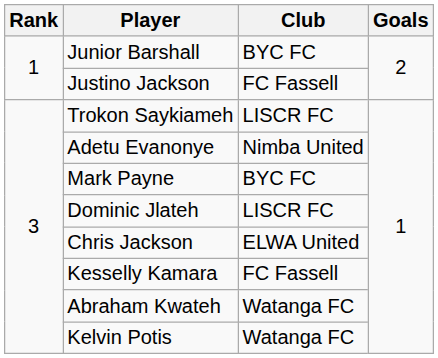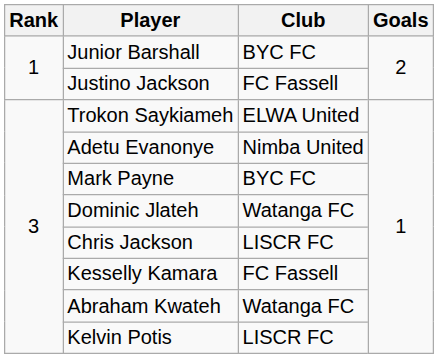 <table class="wikitable" style="text-align:center">
 <tr>
 <th>Rank</th>
 <th>Player</th>
 <th>Club</th>
 <th>Goals</th>
 </tr>
 <tr>
 <td rowspan="2">1</td>
 <td align="left"> Junior Barshall</td>
 <td align="left">BYC FC</td>
 <td rowspan="2">2</td>
 </tr>
 <tr>
 <td align="left"> Justino Jackson</td>
 <td align="left">FC Fassell</td>
 </tr>
 <tr>
 <td rowspan="8">3</td>
 <td align="left"> Trokon Saykiameh</td>
-<td align="left">LISCR FC</td>
+<td align="left">ELWA United</td>
 <td rowspan="8">1</td>
 </tr>
 <tr>
 <td align="left"> Adetu Evanonye</td>
 <td align="left">Nimba United</td>
 </tr>
 <tr>
 <td align="left"> Mark Payne</td>
 <td align="left">BYC FC</td>
 </tr>
 <tr>
 <td align="left"> Dominic Jlateh</td>
-<td align="left">LISCR FC</td>
+<td align="left">Watanga FC</td>
 </tr>
 <tr>
 <td align="left"> Chris Jackson</td>
-<td align="left">ELWA United</td>
+<td align="left">LISCR FC</td>
 </tr>
 <tr>
 <td align="left"> Kesselly Kamara</td>
 <td align="left">FC Fassell</td>
 </tr>
 <tr>
 <td align="left"> Abraham Kwateh</td>
 <td align="left">Watanga FC</td>
 </tr>
 <tr>
 <td align="left"> Kelvin Potis</td>
-<td align="left">Watanga FC</td>
+<td align="left">LISCR FC</td>
 </tr>
 </table>
